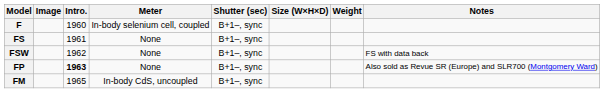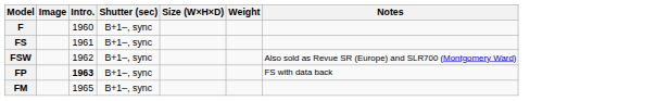 <table class="wikitable" style="font-size:90%;text-align:center;">
 <tr>
 <th>Model</th>
 <th>Image</th>
 <th>Intro.</th>
-<th>Meter</th>
 <th>Shutter (sec)</th>
 <th>Size (W×H×D)</th>
 <th>Weight</th>
 <th>Notes</th>
 </tr>
 <tr>
 <th>F</th>
 <td></td>
 <td>1960</td>
-<td>In-body selenium cell, coupled</td>
 <td>B+1–,  sync</td>
 <td></td>
 <td></td>
 <td style="font-size:90%;text-align:left;"></td>
 </tr>
 <tr>
 <th>FS</th>
 <td></td>
 <td>1961</td>
-<td>None</td>
 <td>B+1–,  sync</td>
 <td></td>
 <td></td>
 <td style="font-size:90%;text-align:left;"></td>
 </tr>
 <tr>
 <th>FSW</th>
 <td></td>
 <td>1962</td>
-<td>None</td>
+<td>B+1–,  sync</td>
+<td></td>
+<td></td>
+<td style="font-size:90%;text-align:left;">Also sold as Revue SR (Europe) and SLR700 (<a href='#'>Montgomery Ward</a>)</td>
+</tr>
+<tr>
+<th>FP</th>
+<td></td>
+<td><strong>1963</strong></td>
 <td>B+1–,  sync</td>
 <td></td>
 <td></td>
 <td style="font-size:90%;text-align:left;">FS with data back</td>
 </tr>
 <tr>
-<th>FP</th>
-<td></td>
-<td><strong>1963</strong></td>
-<td>None</td>
-<td>B+1–,  sync</td>
-<td></td>
-<td></td>
-<td style="font-size:90%;text-align:left;">Also sold as Revue SR (Europe) and SLR700 (<a href='#'>Montgomery Ward</a>)</td>
-</tr>
-<tr>
 <th>FM</th>
 <td></td>
 <td>1965</td>
-<td>In-body CdS, uncoupled</td>
 <td>B+1–,  sync</td>
 <td></td>
 <td></td>
 <td style="font-size:90%;text-align:left;"></td>
 </tr>
 </table>
